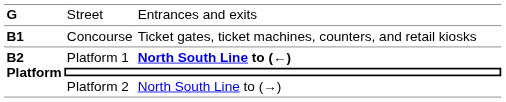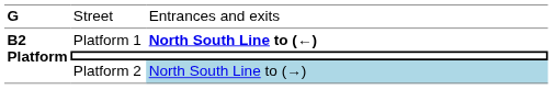 <table table border=0 cellspacing=0 cellpadding=3>
 <tr>
 <td style="border-top:solid 1px gray; border-bottom:solid 1px gray;" width=50 valign=top><strong>G</strong></td>
 <td style="border-top:solid 1px gray; border-bottom:solid 1px gray;" width=75 valign=top>Street</td>
 <td style="border-top:solid 1px gray; border-bottom:solid 1px gray;" width=425 valign=top>Entrances and exits</td>
-</tr>
-<tr>
-<td style="border-bottom:solid 1px gray;" width=50 valign=top><strong>B1</strong></td>
-<td style="border-bottom:solid 1px gray;" width=75 valign=top>Concourse</td>
-<td style="border-bottom:solid 1px gray;" valign=top>Ticket gates, ticket machines, counters, and retail kiosks</td>
 </tr>
 <tr>
 <td style="border-bottom:solid 1px gray;" rowspan=3 valign=top><strong>B2<br>Platform</strong></td>
 <td valign=top>Platform 1</td>
 <td valign=top><strong> <a href='#'>North South Line</a> to  (←)</strong></td>
 </tr>
 <tr>
 <td style="border:solid 2px black;" colspan=2 align=center></td>
 </tr>
 <tr>
 <td style="border-bottom:solid 1px gray;" valign=top>Platform 2</td>
-<td style="border-bottom:solid 1px gray;" valign=top> <a href='#'>North South Line</a> to  (→)</td>
+<td style="background: lightblue; border-bottom:solid 1px gray;" valign=top> <a href='#'>North South Line</a> to  (→)</td>
 </tr>
 </table>
